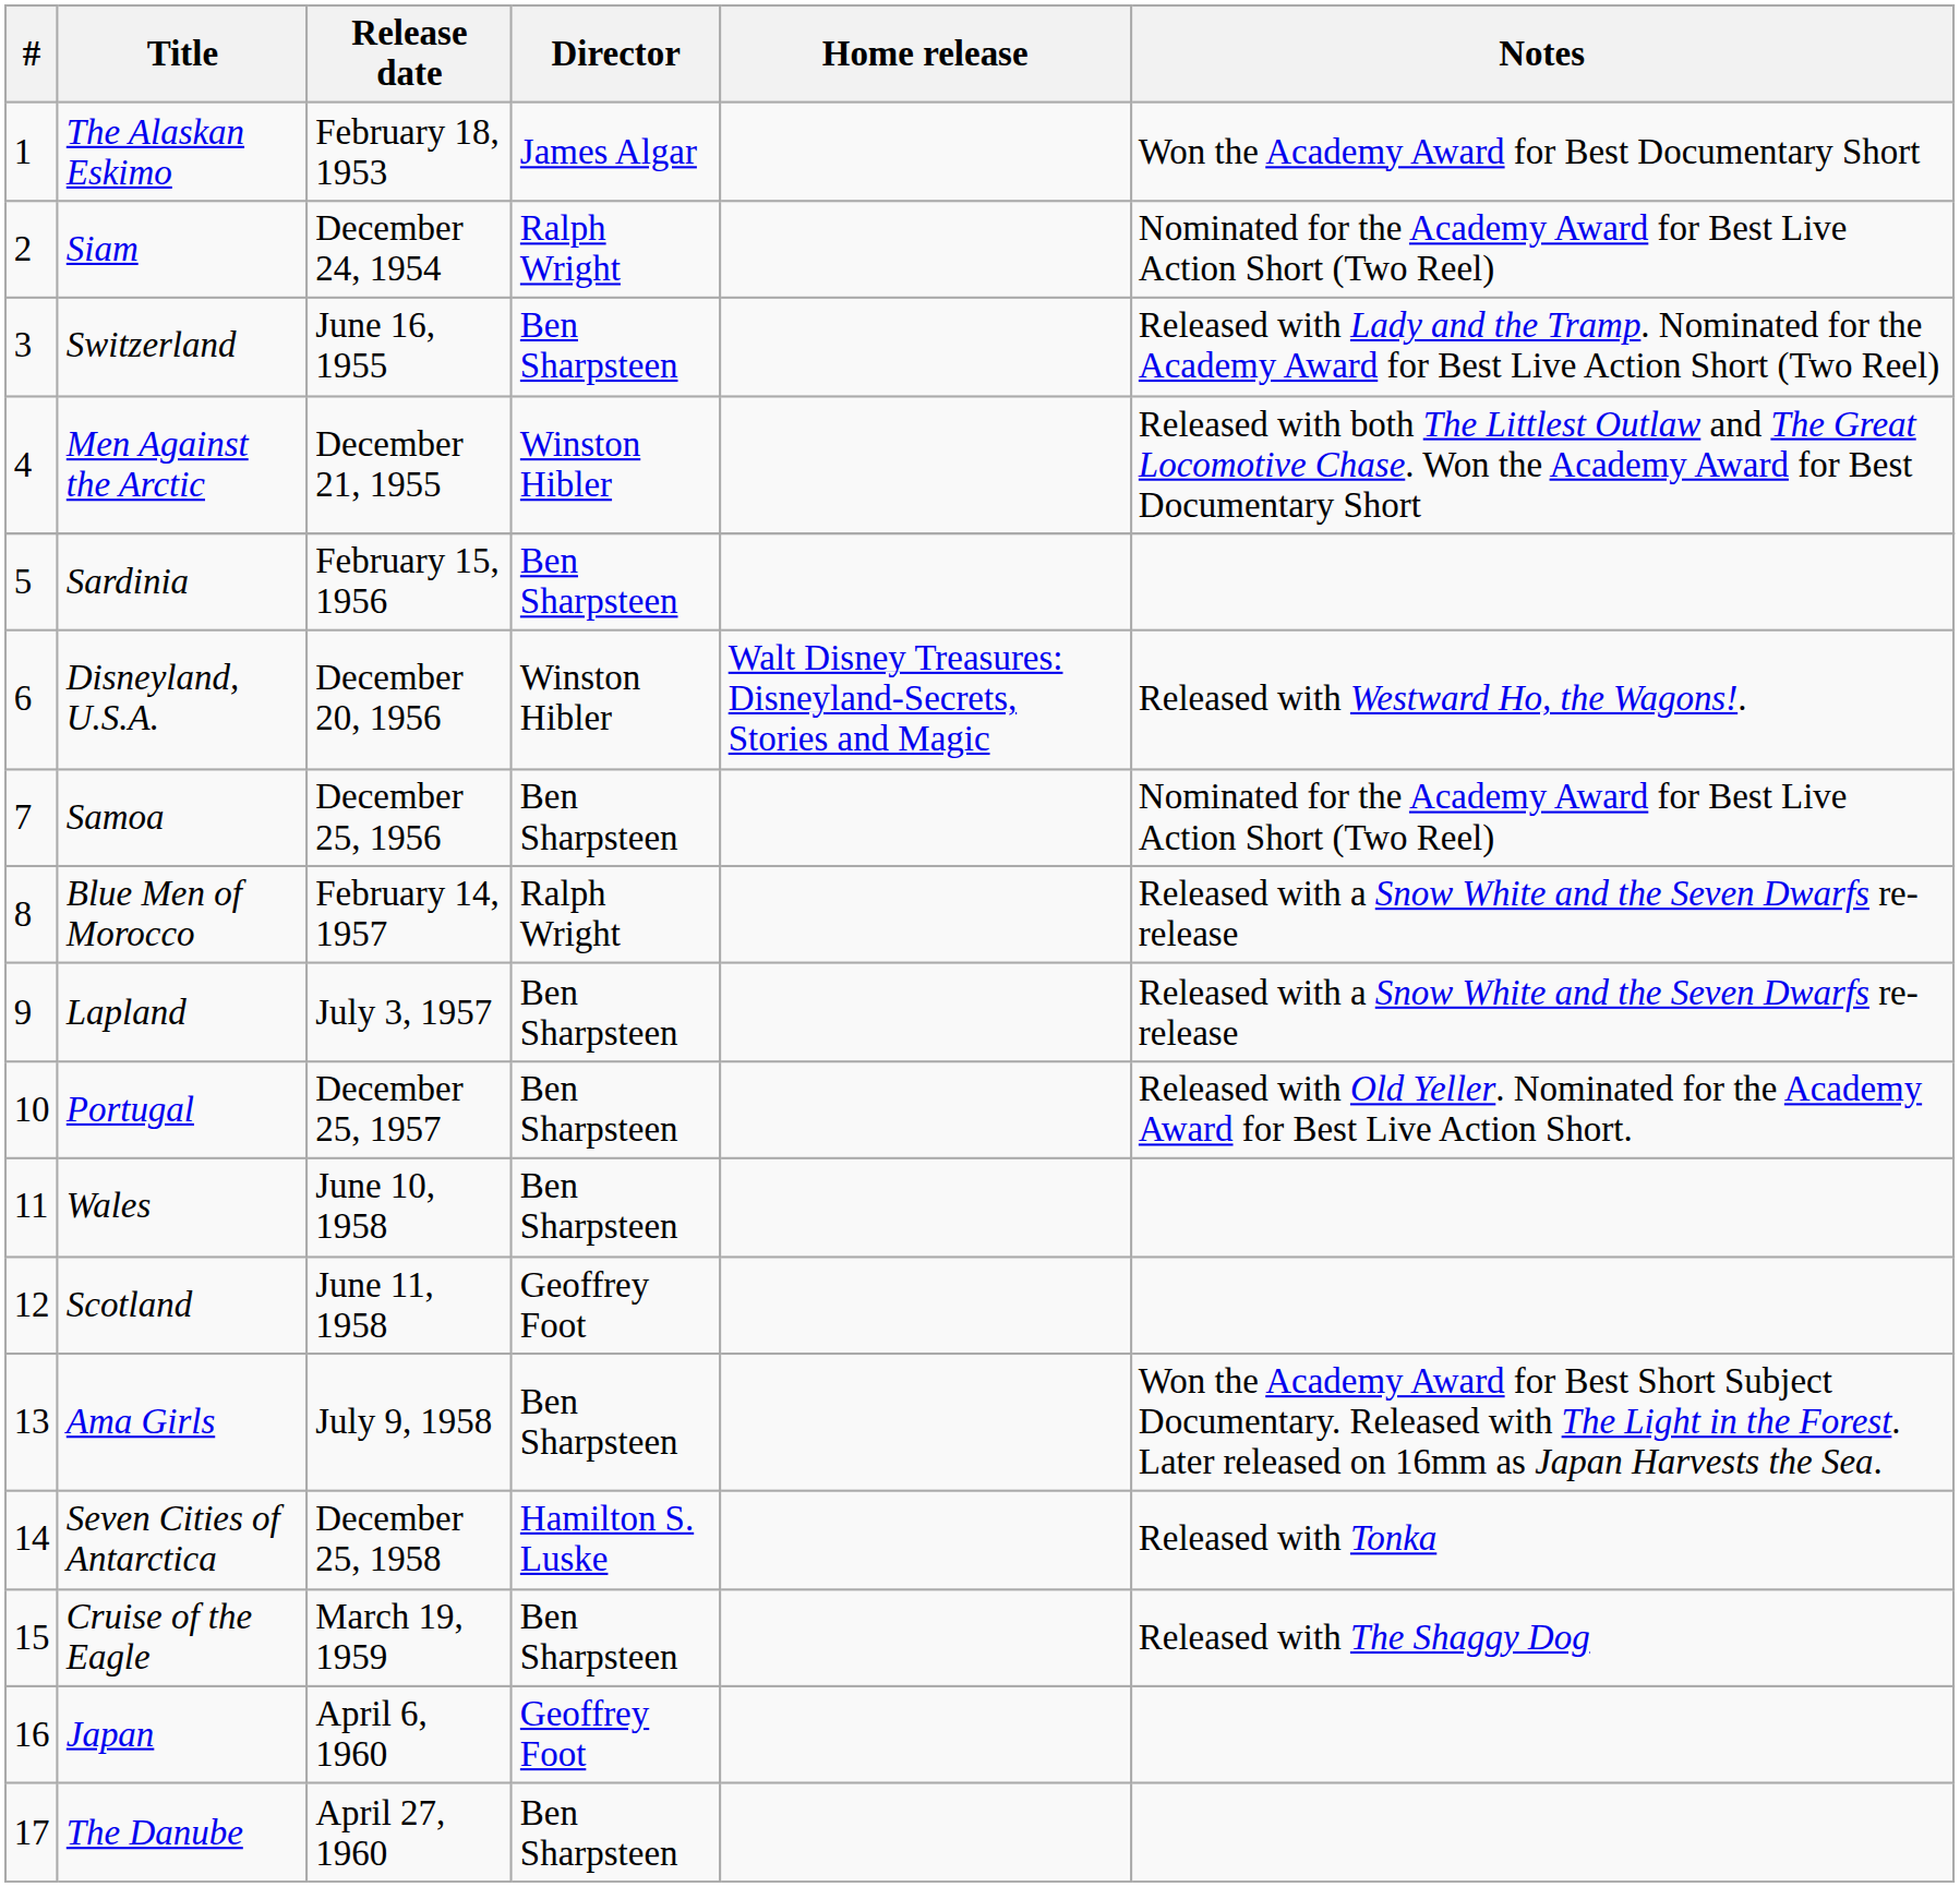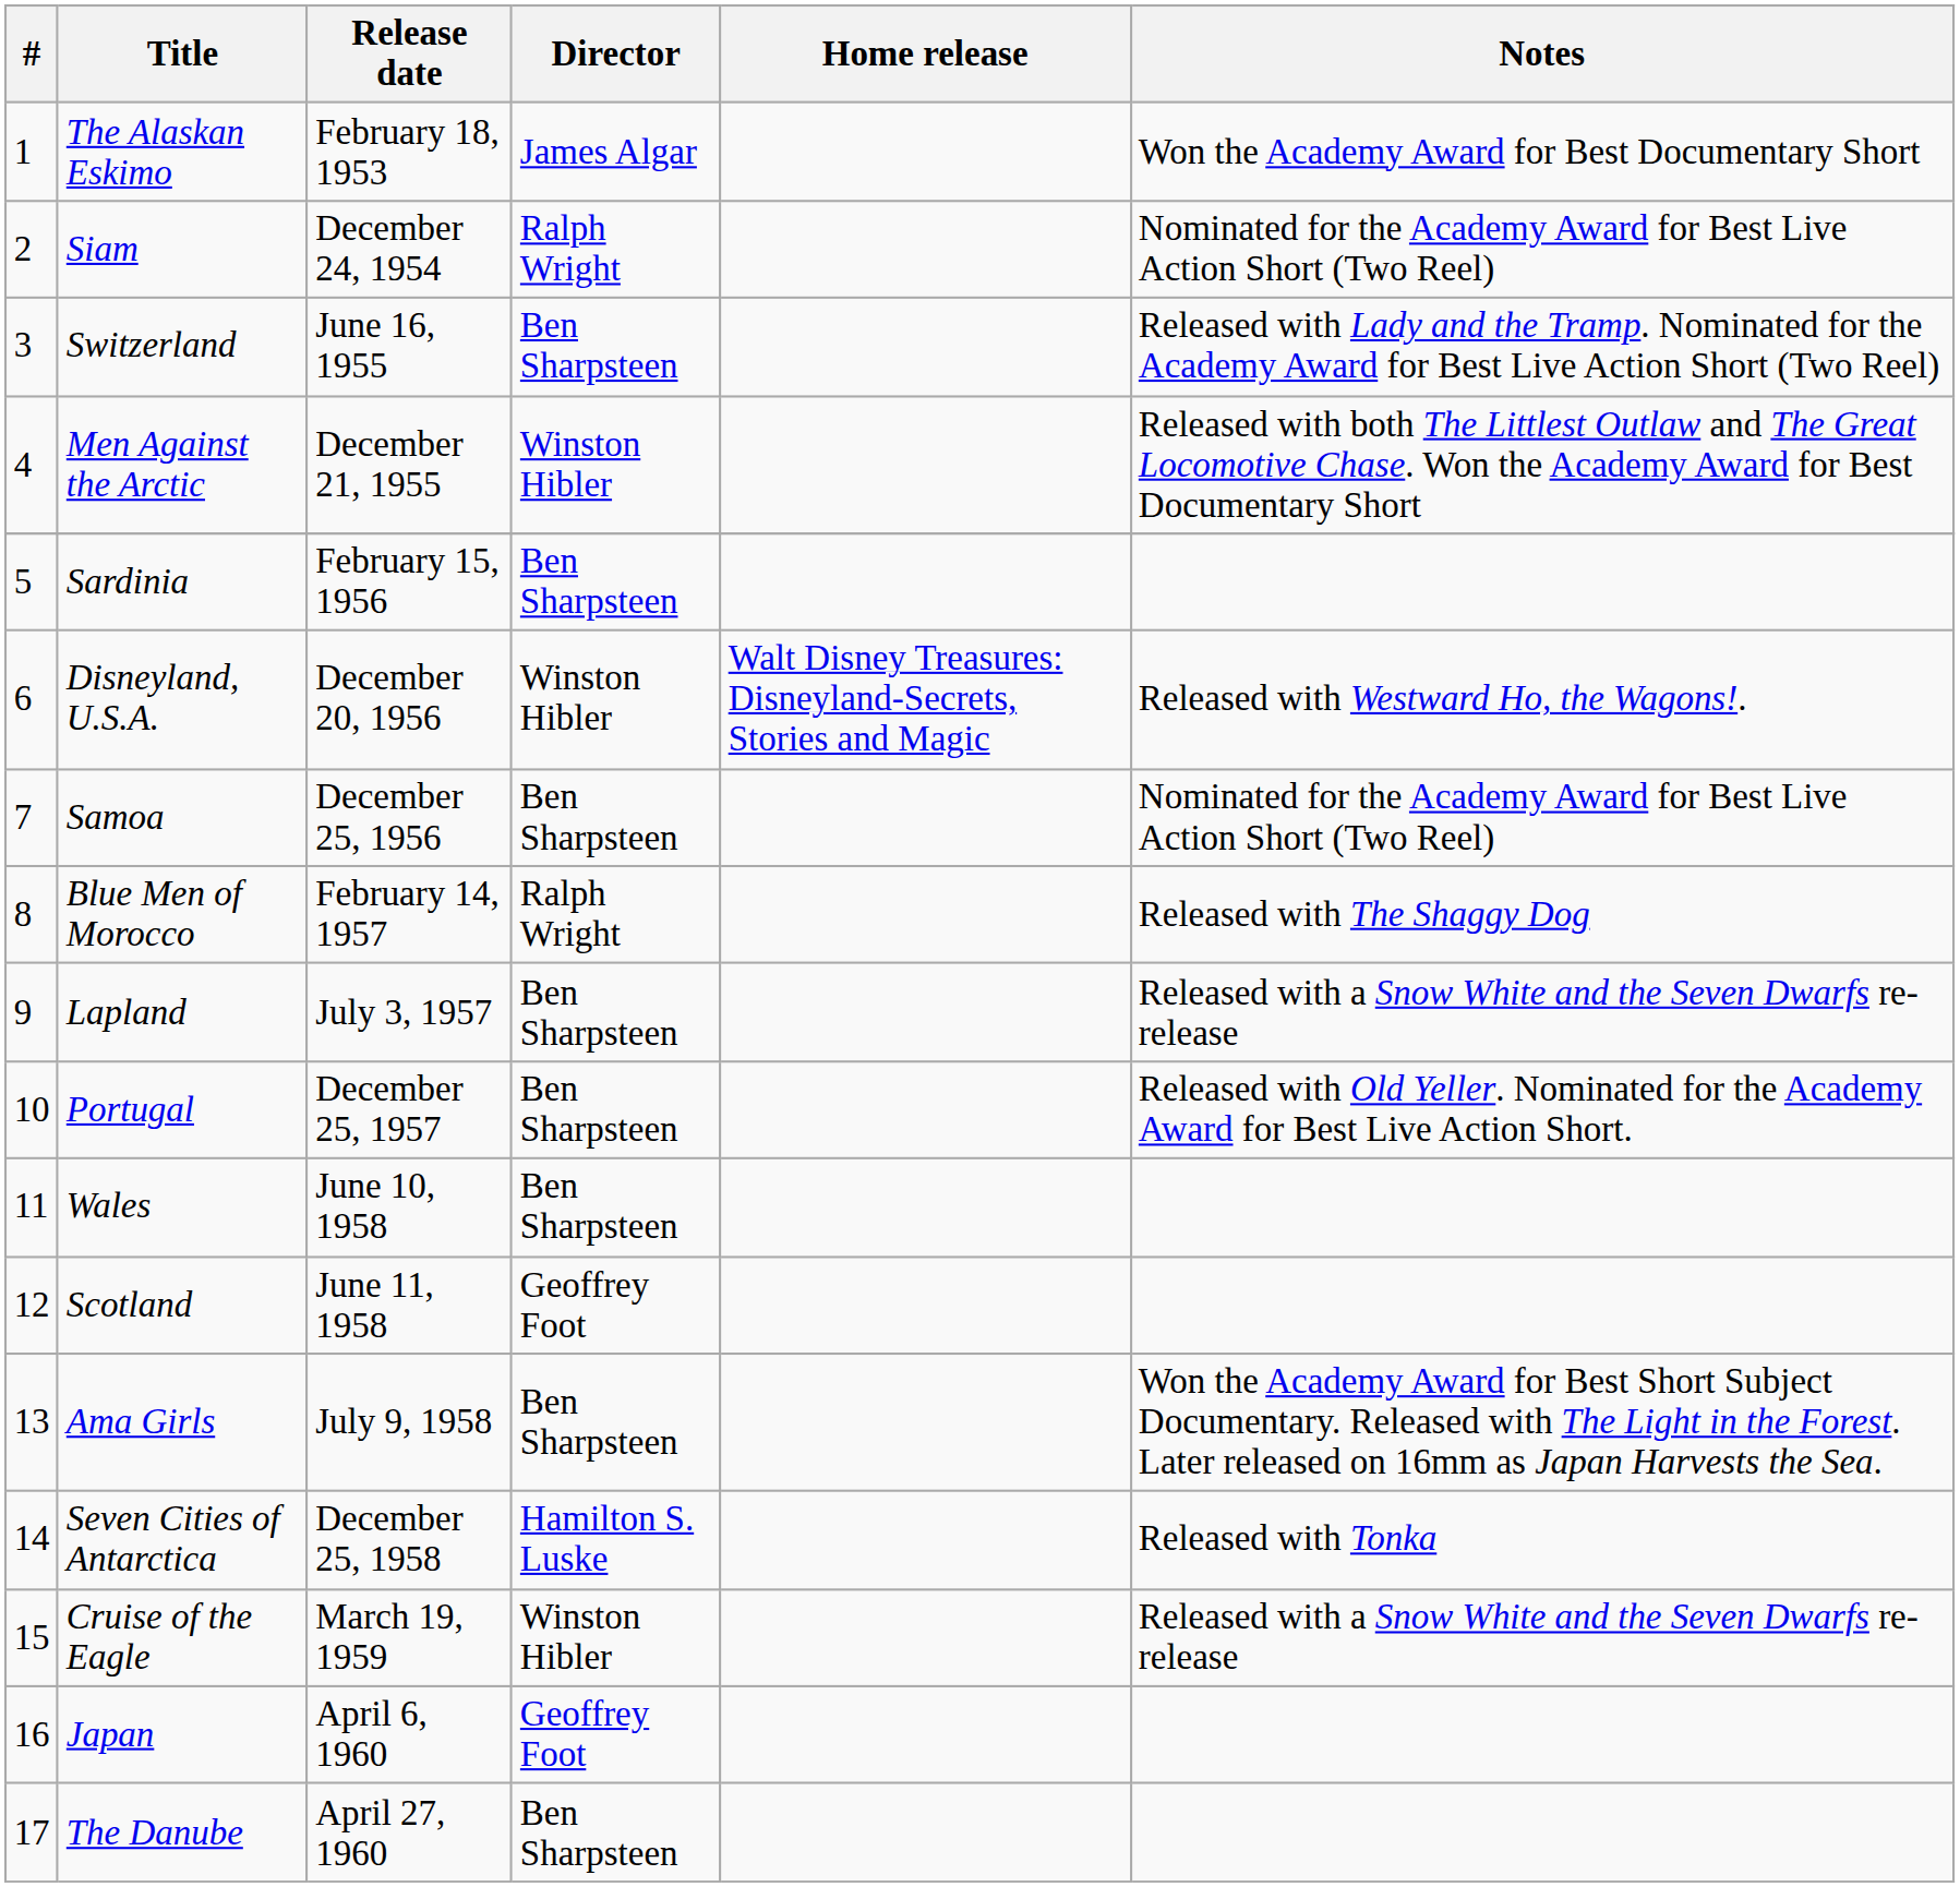 <table class="wikitable">
 <tr>
 <th>#</th>
 <th>Title</th>
 <th>Release date</th>
 <th>Director</th>
 <th>Home release</th>
 <th>Notes</th>
 </tr>
 <tr>
 <td>1</td>
 <td><em><a href='#'>The Alaskan Eskimo</a></em></td>
 <td>February 18, 1953</td>
 <td><a href='#'>James Algar</a></td>
 <td></td>
 <td>Won the <a href='#'>Academy Award</a> for Best Documentary Short</td>
 </tr>
 <tr>
 <td>2</td>
 <td><em><a href='#'>Siam</a></em></td>
 <td>December 24, 1954</td>
 <td><a href='#'>Ralph Wright</a></td>
 <td></td>
 <td>Nominated for the <a href='#'>Academy Award</a> for Best Live Action Short (Two Reel)</td>
 </tr>
 <tr>
 <td>3</td>
 <td><em>Switzerland</em></td>
 <td>June 16, 1955</td>
 <td><a href='#'>Ben Sharpsteen</a></td>
 <td></td>
 <td>Released with <em><a href='#'>Lady and the Tramp</a></em>. Nominated for the <a href='#'>Academy Award</a> for Best Live Action Short (Two Reel)</td>
 </tr>
 <tr>
 <td>4</td>
 <td><em><a href='#'>Men Against the Arctic</a></em></td>
 <td>December 21, 1955</td>
 <td><a href='#'>Winston Hibler</a></td>
 <td></td>
 <td>Released with both <em><a href='#'>The Littlest Outlaw</a></em> and <em><a href='#'>The Great Locomotive Chase</a></em>. Won the <a href='#'>Academy Award</a> for Best Documentary Short</td>
 </tr>
 <tr>
 </tr>
 <tr>
 <td>5</td>
 <td><em>Sardinia</em></td>
 <td>February 15, 1956</td>
 <td><a href='#'>Ben Sharpsteen</a></td>
 <td></td>
 <td></td>
 </tr>
 <tr>
 <td>6</td>
 <td><em>Disneyland, U.S.A.</em></td>
 <td>December 20, 1956</td>
 <td>Winston Hibler</td>
 <td><a href='#'>Walt Disney Treasures: Disneyland-Secrets, Stories and Magic</a></td>
 <td>Released with <em><a href='#'>Westward Ho, the Wagons!</a></em>.</td>
 </tr>
 <tr>
 <td>7</td>
 <td><em>Samoa</em></td>
 <td>December 25, 1956</td>
 <td>Ben Sharpsteen</td>
 <td></td>
 <td>Nominated for the <a href='#'>Academy Award</a> for Best Live Action Short (Two Reel)</td>
 </tr>
 <tr>
 <td>8</td>
 <td><em>Blue Men of Morocco</em></td>
 <td>February 14, 1957</td>
 <td>Ralph Wright</td>
 <td></td>
-<td>Released with a <em><a href='#'>Snow White and the Seven Dwarfs</a></em> re-release</td>
+<td>Released with <em><a href='#'>The Shaggy Dog</a></em></td>
 </tr>
 <tr>
 <td>9</td>
 <td><em>Lapland</em></td>
 <td>July 3, 1957</td>
 <td>Ben Sharpsteen</td>
 <td></td>
 <td>Released with a <em><a href='#'>Snow White and the Seven Dwarfs</a></em> re-release</td>
 </tr>
 <tr>
 <td>10</td>
 <td><em><a href='#'>Portugal</a></em></td>
 <td>December 25, 1957</td>
 <td>Ben Sharpsteen</td>
 <td></td>
 <td>Released with <em><a href='#'>Old Yeller</a></em>. Nominated for the <a href='#'>Academy Award</a> for Best Live Action Short.</td>
 </tr>
 <tr>
 <td>11</td>
 <td><em>Wales</em></td>
 <td>June 10, 1958</td>
 <td>Ben Sharpsteen</td>
 <td></td>
 <td></td>
 </tr>
 <tr>
 <td>12</td>
 <td><em>Scotland</em></td>
 <td>June 11, 1958</td>
 <td>Geoffrey Foot</td>
 <td></td>
 <td></td>
 </tr>
 <tr>
 <td>13</td>
 <td><em><a href='#'>Ama Girls</a></em></td>
 <td>July 9, 1958</td>
 <td>Ben Sharpsteen</td>
 <td></td>
 <td>Won the <a href='#'>Academy Award</a> for Best Short Subject Documentary. Released with <em><a href='#'>The Light in the Forest</a></em>. Later released on 16mm as <em>Japan Harvests the Sea</em>.</td>
 </tr>
 <tr>
 <td>14</td>
 <td><em>Seven Cities of Antarctica</em></td>
 <td>December 25, 1958</td>
 <td><a href='#'>Hamilton S. Luske</a></td>
 <td></td>
 <td>Released with <em><a href='#'>Tonka</a></em></td>
 </tr>
 <tr>
 <td>15</td>
 <td><em>Cruise of the Eagle</em></td>
 <td>March 19, 1959</td>
-<td>Ben Sharpsteen</td>
+<td>Winston Hibler</td>
 <td></td>
-<td>Released with <em><a href='#'>The Shaggy Dog</a></em></td>
+<td>Released with a <em><a href='#'>Snow White and the Seven Dwarfs</a></em> re-release</td>
 </tr>
 <tr>
 <td>16</td>
 <td><em><a href='#'>Japan</a></em></td>
 <td>April 6, 1960</td>
 <td><a href='#'>Geoffrey Foot</a></td>
 <td></td>
 <td></td>
 </tr>
 <tr>
 <td>17</td>
 <td><em><a href='#'>The Danube</a></em></td>
 <td>April 27, 1960</td>
 <td>Ben Sharpsteen</td>
 <td></td>
 <td></td>
 </tr>
 </table>
